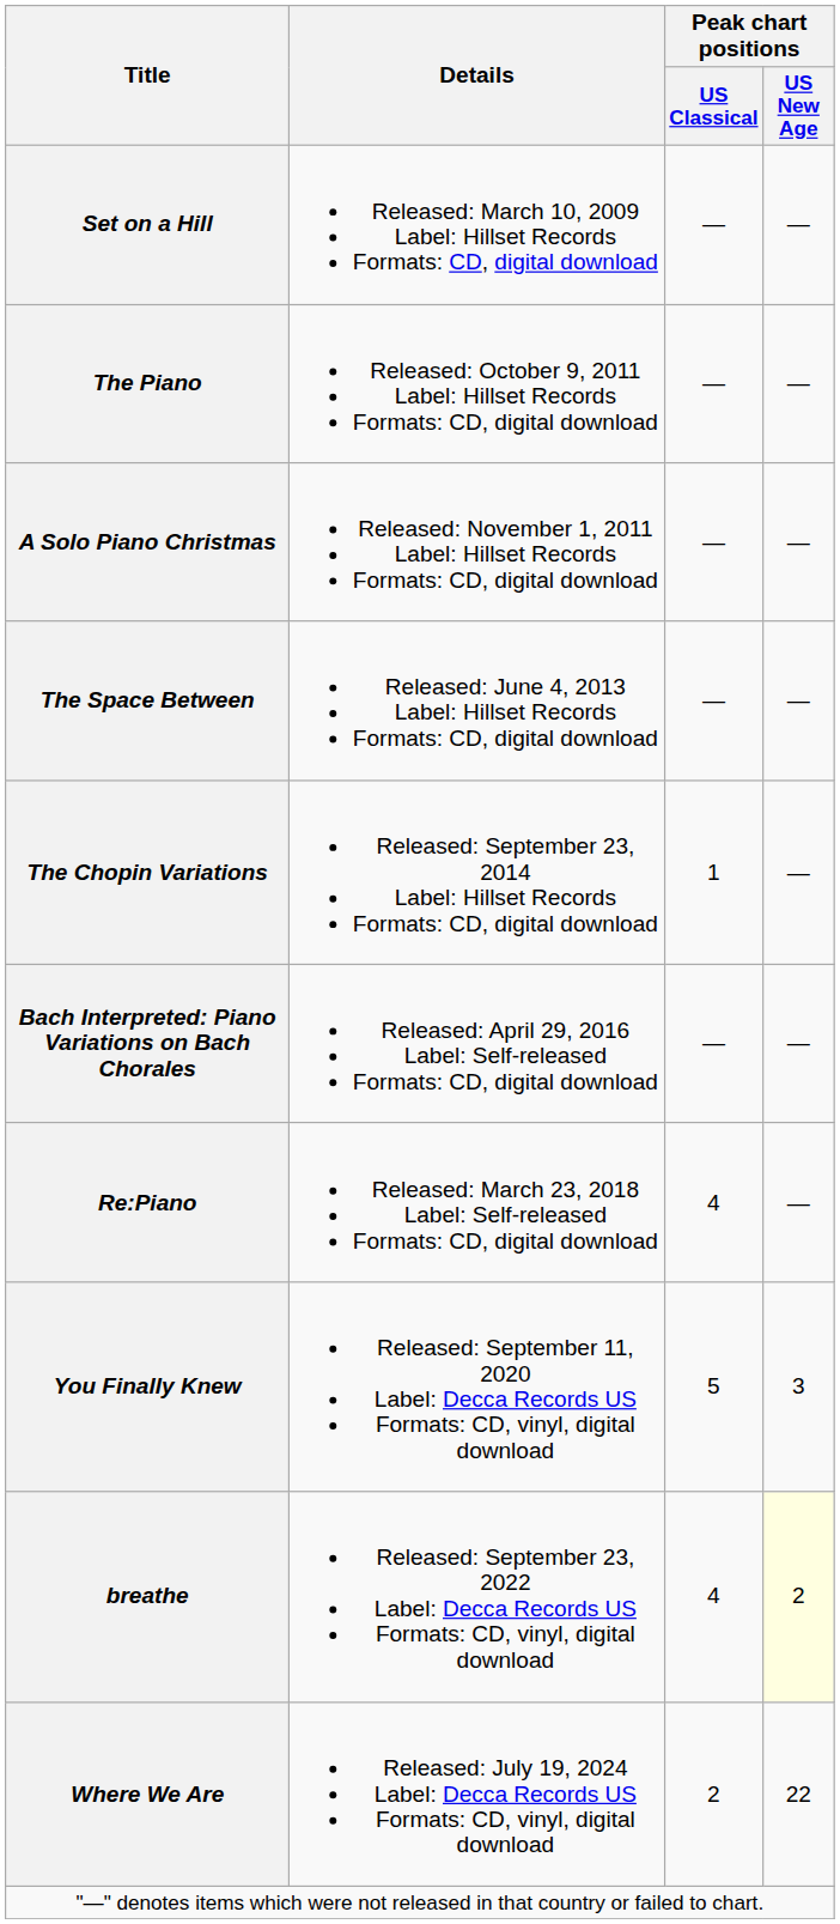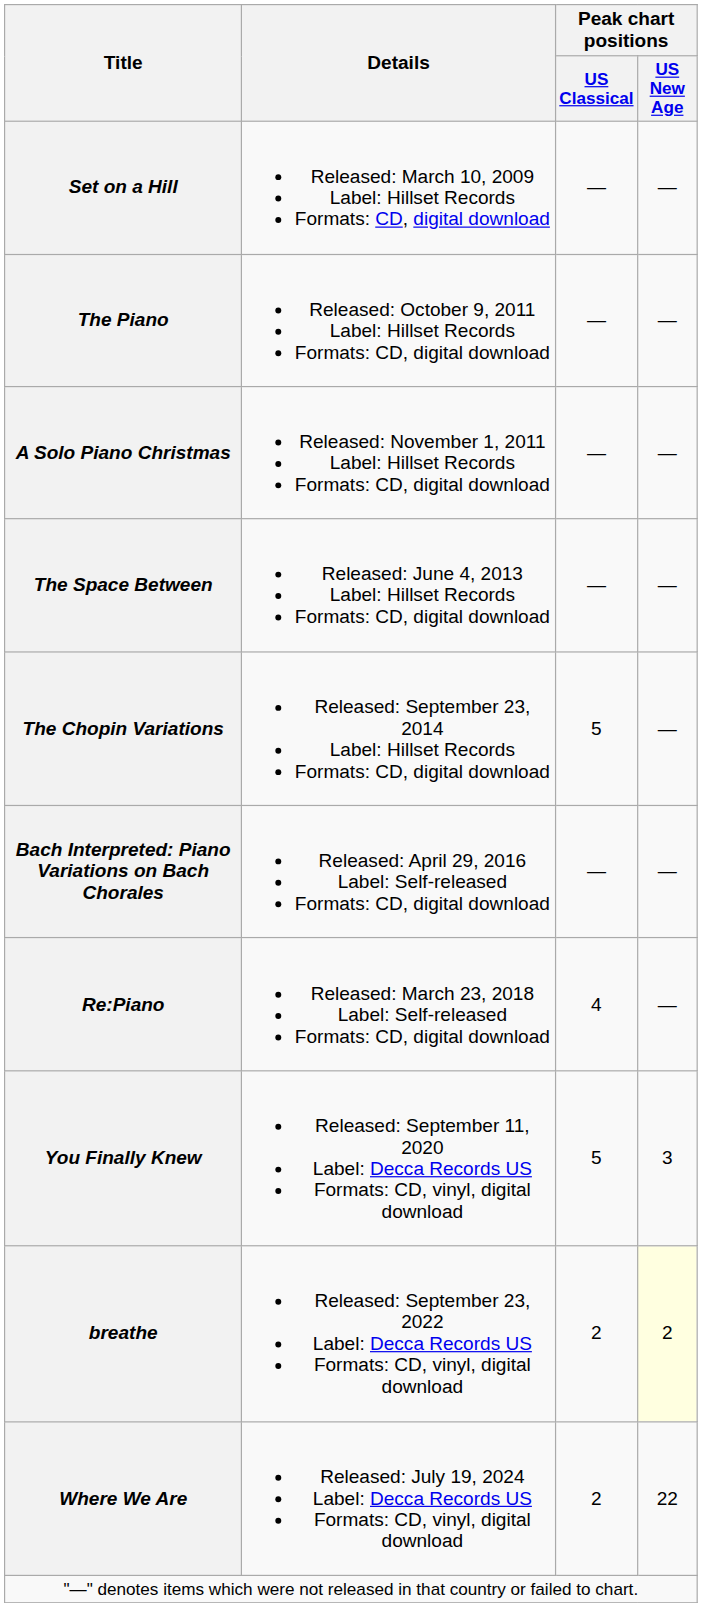 <table class="wikitable plainrowheaders" style="text-align:center;">
 <tr>
 <th scope="col" rowspan="2" style="width:12em;">Title</th>
 <th scope="col" rowspan="2" style="width:16em;">Details</th>
 <th scope="col" colspan="2">Peak chart positions</th>
 </tr>
 <tr>
 <th scope="col" style="width:3em;font-size:90%;"><a href='#'>US Classical</a><br></th>
 <th scope="col" style="width:3em;font-size:90%;"><a href='#'>US New Age</a><br></th>
 </tr>
 <tr>
 <th scope="row"><em>Set on a Hill</em></th>
 <td><br><ul><li>Released: March 10, 2009</li><li>Label: Hillset Records</li><li>Formats: <a href='#'>CD</a>, <a href='#'>digital download</a></li></ul></td>
 <td>—</td>
 <td>—</td>
 </tr>
 <tr>
 <th scope="row"><em>The Piano</em></th>
 <td><br><ul><li>Released: October 9, 2011</li><li>Label: Hillset Records</li><li>Formats: CD, digital download</li></ul></td>
 <td>—</td>
 <td>—</td>
 </tr>
 <tr>
 <th scope="row"><em>A Solo Piano Christmas</em></th>
 <td><br><ul><li>Released: November 1, 2011</li><li>Label: Hillset Records</li><li>Formats: CD, digital download</li></ul></td>
 <td>—</td>
 <td>—</td>
 </tr>
 <tr>
 <th scope="row"><em>The Space Between</em></th>
 <td><br><ul><li>Released: June 4, 2013</li><li>Label: Hillset Records</li><li>Formats: CD, digital download</li></ul></td>
 <td>—</td>
 <td>—</td>
 </tr>
 <tr>
 <th scope="row"><em>The Chopin Variations</em></th>
 <td><br><ul><li>Released: September 23, 2014</li><li>Label: Hillset Records</li><li>Formats: CD, digital download</li></ul></td>
-<td>1</td>
+<td>5</td>
 <td>—</td>
 </tr>
 <tr>
 <th scope="row"><em>Bach Interpreted: Piano Variations on Bach Chorales</em></th>
 <td><br><ul><li>Released: April 29, 2016</li><li>Label: Self-released</li><li>Formats: CD, digital download</li></ul></td>
 <td>—</td>
 <td>—</td>
 </tr>
 <tr>
 <th scope="row"><em>Re:Piano</em></th>
 <td><br><ul><li>Released: March 23, 2018</li><li>Label: Self-released</li><li>Formats: CD, digital download</li></ul></td>
 <td>4</td>
 <td>—</td>
 </tr>
 <tr>
 <th scope="row"><em>You Finally Knew</em></th>
 <td><br><ul><li>Released: September 11, 2020</li><li>Label: <a href='#'>Decca Records US</a></li><li>Formats: CD, vinyl, digital download</li></ul></td>
 <td>5</td>
 <td>3</td>
 </tr>
 <tr>
 <th scope="row"><em>breathe</em></th>
 <td><br><ul><li>Released: September 23, 2022</li><li>Label: <a href='#'>Decca Records US</a></li><li>Formats: CD, vinyl, digital download</li></ul></td>
-<td>4</td>
+<td>2</td>
 <td style="background: lightyellow;">2</td>
 </tr>
 <tr>
 <th scope="row"><em>Where We Are</em></th>
 <td><br><ul><li>Released: July 19, 2024</li><li>Label: <a href='#'>Decca Records US</a></li><li>Formats: CD, vinyl, digital download</li></ul></td>
 <td>2</td>
 <td>22</td>
 </tr>
 <tr>
 <td colspan="14" style="text-align:center; font-size:90%;">"—" denotes items which were not released in that country or failed to chart.</td>
 </tr>
 </table>
